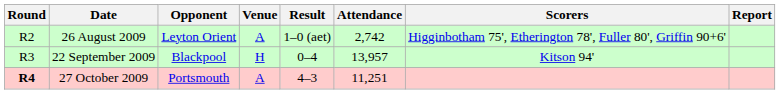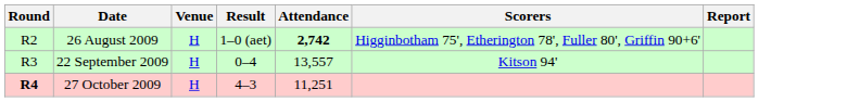 <table class="wikitable" style="font-size:100%; text-align:center">
 <tr>
 <th>Round</th>
 <th>Date</th>
-<th>Opponent</th>
 <th>Venue</th>
 <th>Result</th>
 <th>Attendance</th>
 <th>Scorers</th>
 <th>Report</th>
 </tr>
 <tr style="background-color: #CCFFCC;">
 <td>R2</td>
 <td>26 August 2009</td>
-<td><a href='#'>Leyton Orient</a></td>
-<td><a href='#'>A</a></td>
+<td><a href='#'>H</a></td>
 <td>1–0 (aet)</td>
-<td>2,742</td>
+<td><strong>2,742</strong></td>
 <td><a href='#'>Higginbotham</a> 75', <a href='#'>Etherington</a> 78', <a href='#'>Fuller</a> 80', <a href='#'>Griffin</a> 90+6'</td>
 <td></td>
 </tr>
 <tr style="background-color: #CCFFCC;">
 <td>R3</td>
 <td>22 September 2009</td>
-<td><a href='#'>Blackpool</a></td>
 <td><a href='#'>H</a></td>
 <td>0–4</td>
-<td>13,957</td>
+<td>13,557</td>
 <td><a href='#'>Kitson</a> 94'</td>
 <td></td>
 </tr>
 <tr style="background-color: #FFCCCC;">
 <td><strong>R4</strong></td>
 <td>27 October 2009</td>
-<td><a href='#'>Portsmouth</a></td>
-<td><a href='#'>A</a></td>
+<td><a href='#'>H</a></td>
 <td>4–3</td>
 <td>11,251</td>
 <td></td>
 <td></td>
 </tr>
 </table>
